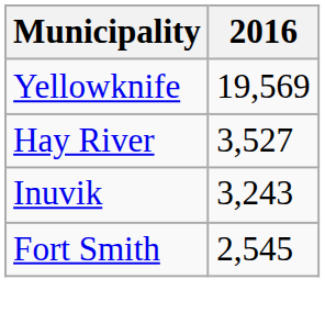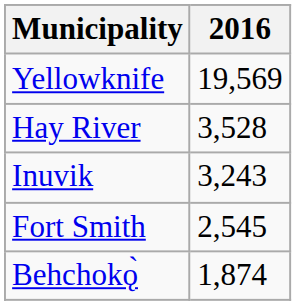 <table class="wikitable">
 <tr>
 <th>Municipality</th>
 <th>2016</th>
 </tr>
 <tr>
 <td><a href='#'>Yellowknife</a></td>
 <td>19,569</td>
 </tr>
 <tr>
 <td><a href='#'>Hay River</a></td>
-<td>3,527</td>
+<td>3,528</td>
 </tr>
 <tr>
 <td><a href='#'>Inuvik</a></td>
 <td>3,243</td>
 </tr>
 <tr>
 <td><a href='#'>Fort Smith</a></td>
 <td>2,545</td>
 </tr>
+<tr>
+<td><a href='#'>Behchokǫ̀</a></td>
+<td>1,874</td>
+</tr>
 </table>
